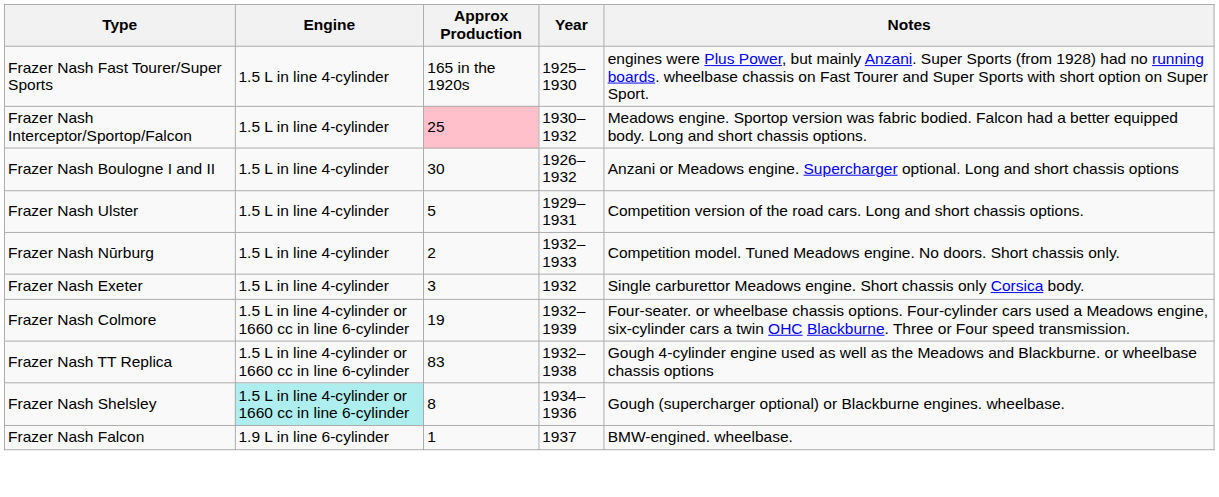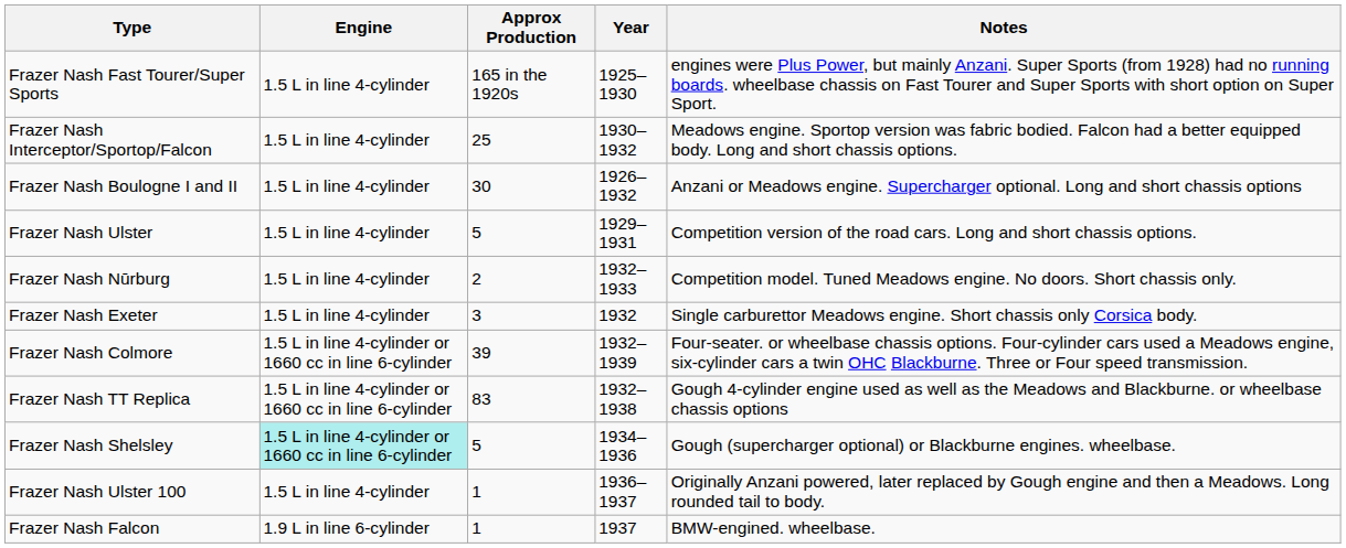 <table class="wikitable">
 <tr>
 <th>Type</th>
 <th>Engine</th>
 <th>Approx Production</th>
 <th>Year</th>
 <th>Notes</th>
 </tr>
 <tr>
 <td>Frazer Nash Fast Tourer/Super Sports</td>
 <td>1.5 L in line 4-cylinder</td>
 <td>165 in the 1920s</td>
 <td>1925–1930</td>
 <td>engines were <a href='#'>Plus Power</a>, but mainly <a href='#'>Anzani</a>. Super Sports (from 1928) had no <a href='#'>running boards</a>.  wheelbase chassis on Fast Tourer and Super Sports with short  option on Super Sport.</td>
 </tr>
 <tr>
 <td>Frazer Nash Interceptor/Sportop/Falcon</td>
 <td>1.5 L in line 4-cylinder</td>
-<td style="background: pink;">25</td>
+<td>25</td>
 <td>1930–1932</td>
 <td>Meadows engine. Sportop version was fabric bodied. Falcon had a better equipped body. Long and short chassis options.</td>
 </tr>
 <tr>
 <td>Frazer Nash Boulogne I and II</td>
 <td>1.5 L in line 4-cylinder</td>
 <td>30</td>
 <td>1926–1932</td>
 <td>Anzani or Meadows engine. <a href='#'>Supercharger</a> optional. Long and short chassis options</td>
 </tr>
 <tr>
 <td>Frazer Nash Ulster</td>
 <td>1.5 L in line 4-cylinder</td>
 <td>5</td>
 <td>1929–1931</td>
 <td>Competition version of the road cars. Long and short chassis options.</td>
 </tr>
 <tr>
 <td>Frazer Nash Nūrburg</td>
 <td>1.5 L in line 4-cylinder</td>
 <td>2</td>
 <td>1932–1933</td>
 <td>Competition model. Tuned Meadows engine. No doors. Short chassis only.</td>
 </tr>
 <tr>
 <td>Frazer Nash Exeter</td>
 <td>1.5 L in line 4-cylinder</td>
 <td>3</td>
 <td>1932</td>
 <td>Single carburettor Meadows engine. Short chassis only <a href='#'>Corsica</a> body.</td>
 </tr>
 <tr>
 <td>Frazer Nash Colmore</td>
 <td>1.5 L in line 4-cylinder or 1660 cc in line 6-cylinder</td>
-<td>19</td>
+<td>39</td>
 <td>1932–1939</td>
 <td>Four-seater.  or  wheelbase chassis options. Four-cylinder cars used a Meadows engine, six-cylinder cars a twin <a href='#'>OHC</a> <a href='#'>Blackburne</a>. Three or Four speed transmission.</td>
 </tr>
 <tr>
 <td>Frazer Nash TT Replica</td>
 <td>1.5 L in line 4-cylinder or 1660 cc in line 6-cylinder</td>
 <td>83</td>
 <td>1932–1938</td>
 <td>Gough 4-cylinder engine used as well as the Meadows and Blackburne.  or  wheelbase chassis options</td>
 </tr>
 <tr>
 <td>Frazer Nash Shelsley</td>
 <td style="background: paleturquoise;">1.5 L in line 4-cylinder or 1660 cc in line 6-cylinder</td>
-<td>8</td>
+<td>5</td>
 <td>1934–1936</td>
 <td>Gough (supercharger optional) or Blackburne engines.  wheelbase.</td>
+</tr>
+<tr>
+<td>Frazer Nash Ulster 100</td>
+<td>1.5 L in line 4-cylinder</td>
+<td>1</td>
+<td>1936–1937</td>
+<td>Originally Anzani powered, later replaced by Gough engine and then a Meadows. Long rounded tail to body.</td>
 </tr>
 <tr>
 <td>Frazer Nash Falcon</td>
 <td>1.9 L in line 6-cylinder</td>
 <td>1</td>
 <td>1937</td>
 <td>BMW-engined.  wheelbase.</td>
 </tr>
 </table>
